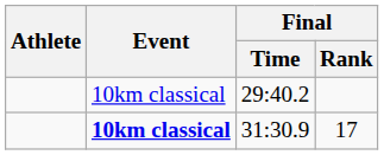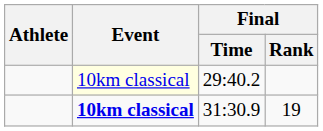 <table class="wikitable">
 <tr>
 <th rowspan="2">Athlete</th>
 <th rowspan="2">Event</th>
 <th colspan="2">Final</th>
 </tr>
 <tr>
 <th>Time</th>
 <th>Rank</th>
 </tr>
 <tr>
 <td rowspan="1"></td>
-<td><a href='#'>10km classical</a></td>
+<td style="background: lightyellow;"><a href='#'>10km classical</a></td>
 <td align="center">29:40.2</td>
 <td align="center"></td>
 </tr>
 <tr>
 <td rowspan="1"></td>
 <td><strong><a href='#'>10km classical</a></strong></td>
 <td align="center">31:30.9</td>
-<td align="center">17</td>
+<td align="center">19</td>
 </tr>
 </table>
